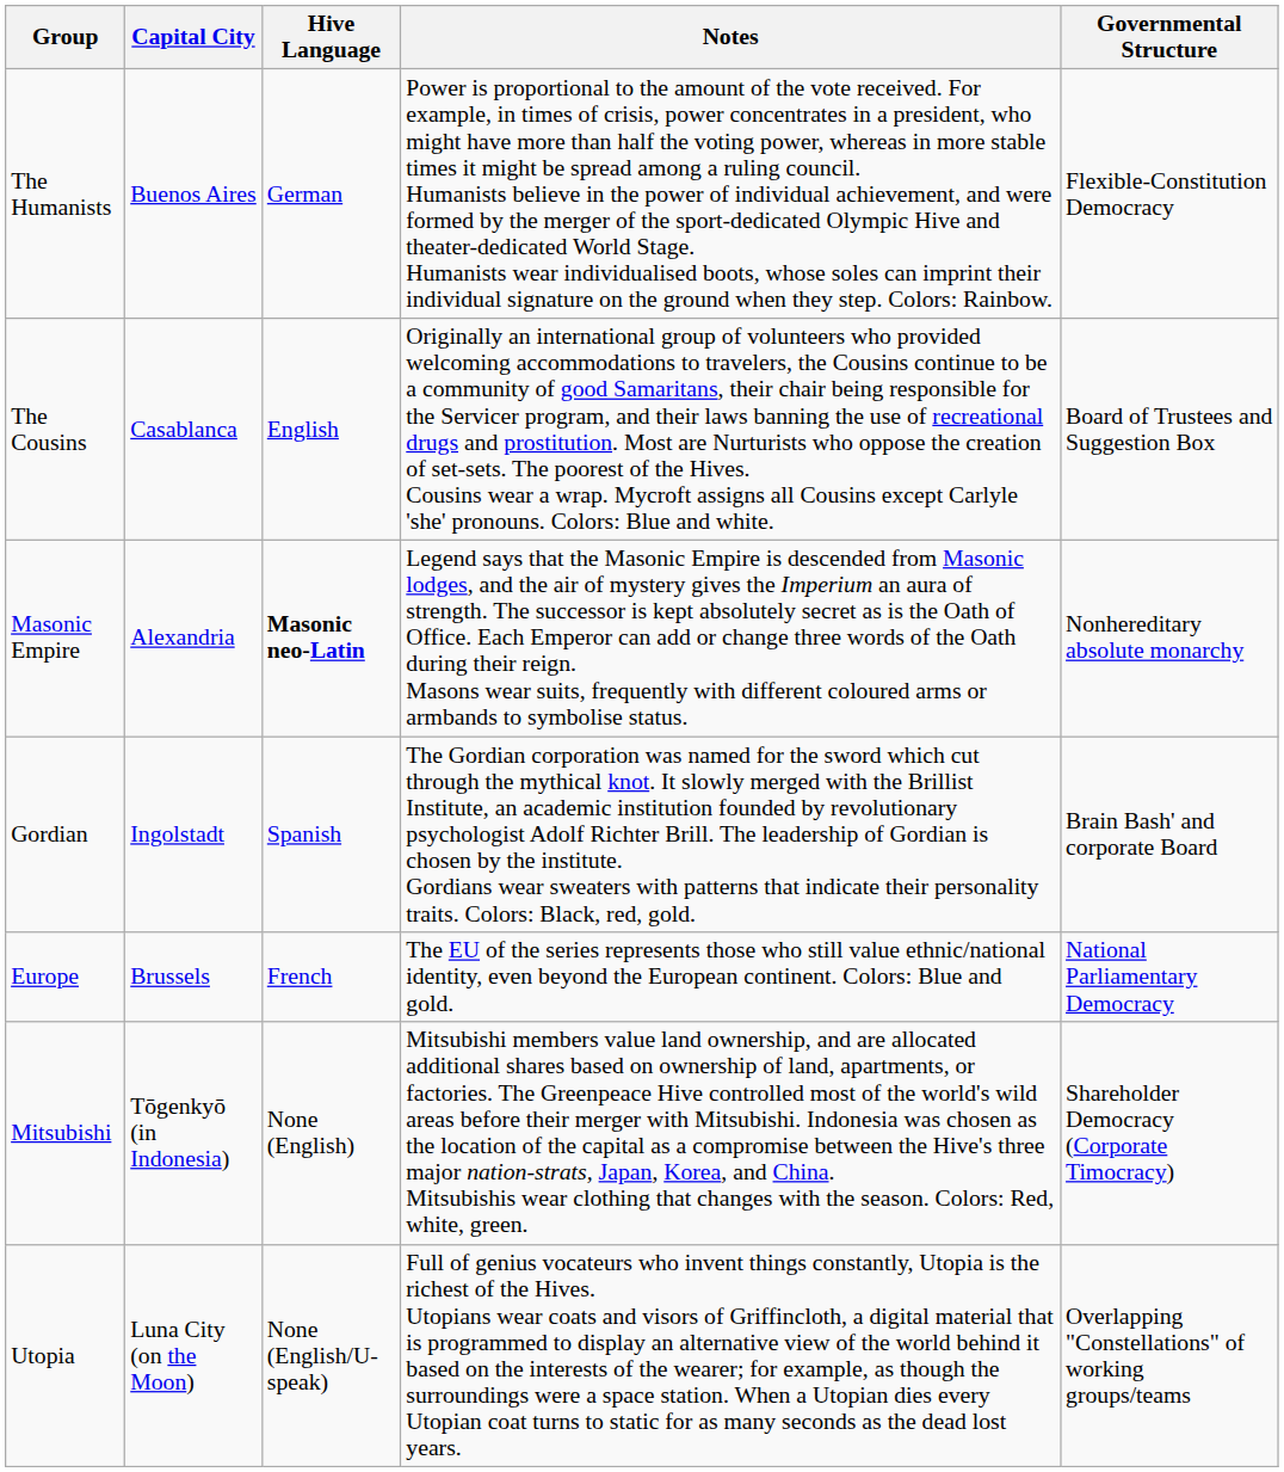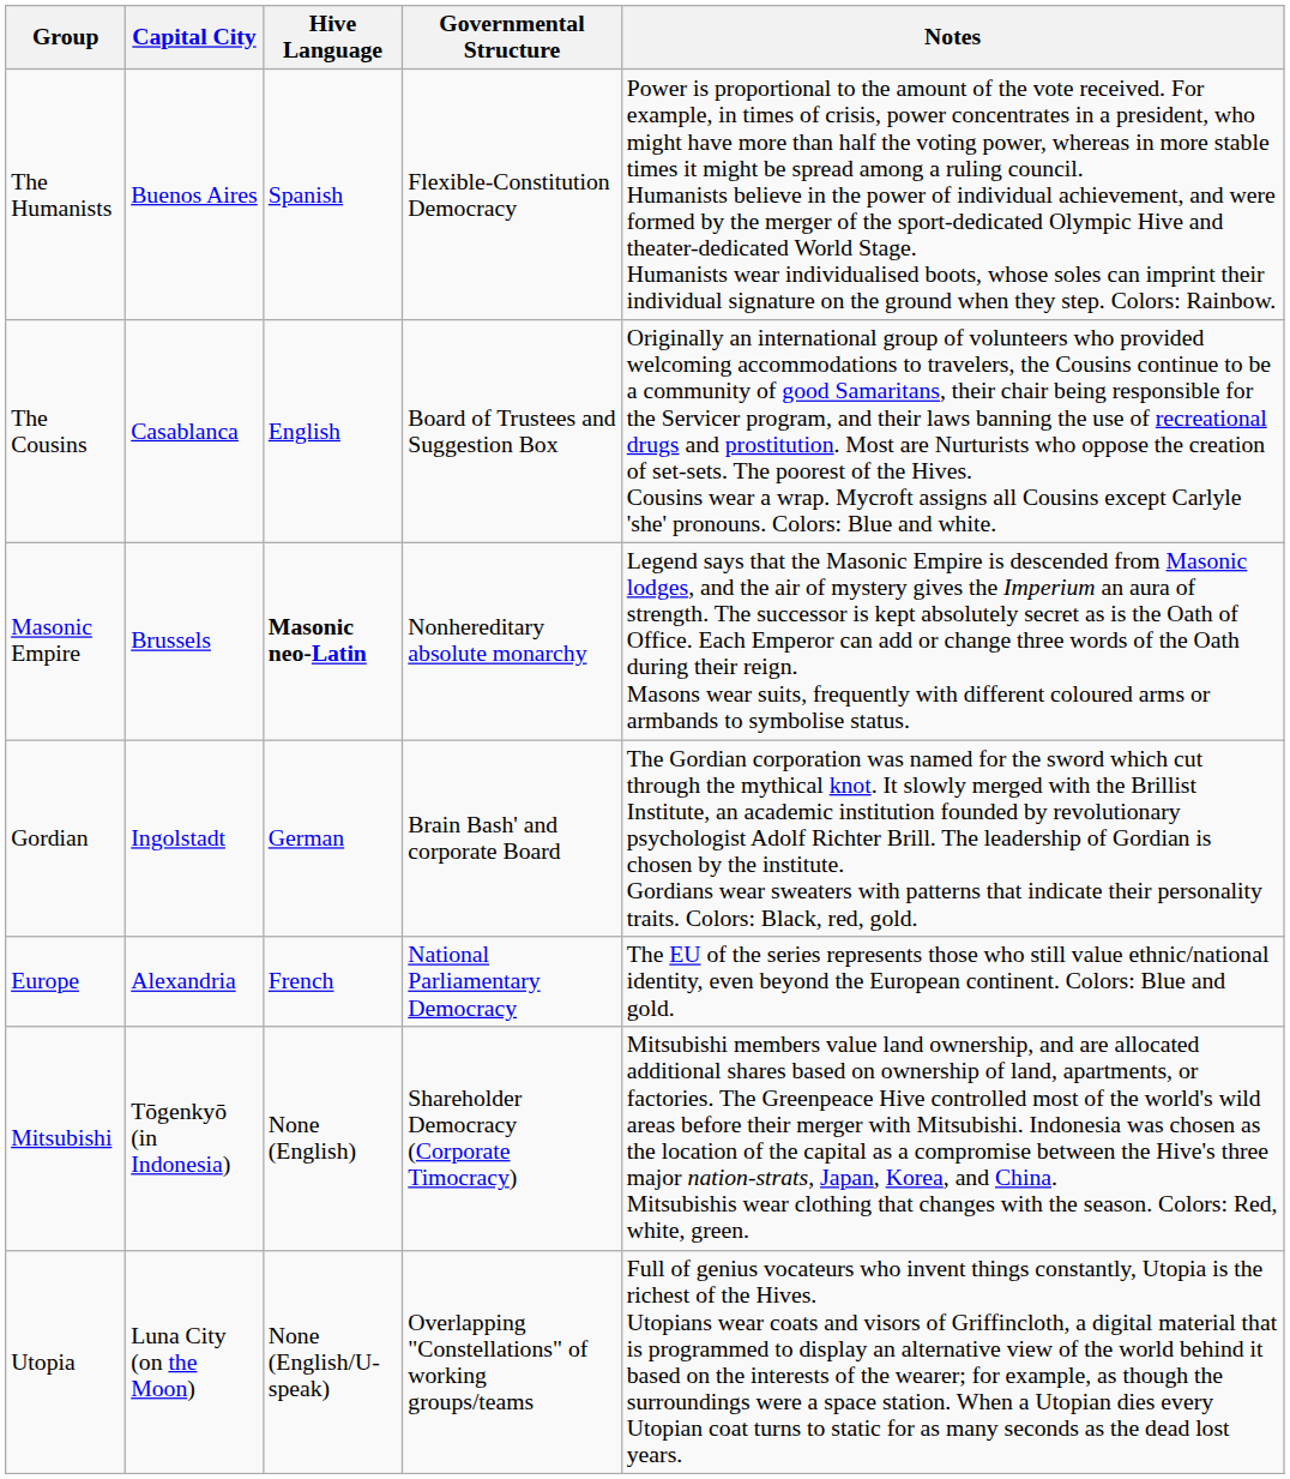 <table class="wikitable">
 <tr>
 <th>Group</th>
 <th><a href='#'>Capital City</a></th>
 <th>Hive Language</th>
+<th>Governmental Structure</th>
 <th>Notes</th>
-<th>Governmental Structure</th>
 </tr>
 <tr>
 <td>The Humanists</td>
 <td><a href='#'>Buenos Aires</a></td>
-<td><a href='#'>German</a></td>
+<td><a href='#'>Spanish</a></td>
+<td>Flexible-Constitution Democracy</td>
 <td>Power is proportional to the amount of the vote received.  For example, in times of crisis, power concentrates in a president, who might have more than half the voting power, whereas in more stable times it might be spread among a ruling council.<br>Humanists believe in the power of individual achievement, and were formed by the merger of the sport-dedicated Olympic Hive and theater-dedicated World Stage.<br>Humanists wear individualised boots, whose soles can imprint their individual signature on the ground when they step. Colors: Rainbow.</td>
-<td>Flexible-Constitution Democracy</td>
 </tr>
 <tr>
 <td>The Cousins</td>
 <td><a href='#'>Casablanca</a></td>
 <td><a href='#'>English</a></td>
+<td>Board of Trustees and Suggestion Box</td>
 <td>Originally an international group of volunteers who provided welcoming accommodations to travelers, the Cousins continue to be a community of <a href='#'>good Samaritans</a>, their chair being responsible for the Servicer program, and their laws banning the use of <a href='#'>recreational drugs</a> and <a href='#'>prostitution</a>. Most are Nurturists who oppose the creation of set-sets. The poorest of the Hives.<br>Cousins wear a wrap. Mycroft assigns all Cousins except Carlyle 'she' pronouns. Colors: Blue and white.</td>
-<td>Board of Trustees and Suggestion Box</td>
 </tr>
 <tr>
 <td><a href='#'>Masonic</a> Empire</td>
-<td><a href='#'>Alexandria</a></td>
+<td><a href='#'>Brussels</a></td>
 <td><strong>Masonic neo-<a href='#'>Latin</a></strong></td>
+<td>Nonhereditary <a href='#'>absolute monarchy</a></td>
 <td>Legend says that the Masonic Empire is descended from <a href='#'>Masonic lodges</a>, and the air of mystery gives the <em>Imperium</em> an aura of strength. The successor is kept absolutely secret as is the Oath of Office. Each Emperor can add or change three words of the Oath during their reign.<br>Masons wear suits, frequently with different coloured arms or armbands to symbolise status.</td>
-<td>Nonhereditary <a href='#'>absolute monarchy</a></td>
 </tr>
 <tr>
 <td>Gordian</td>
 <td><a href='#'>Ingolstadt</a></td>
-<td><a href='#'>Spanish</a></td>
+<td><a href='#'>German</a></td>
+<td>Brain Bash' and corporate Board</td>
 <td>The Gordian corporation was named for the sword which cut through the mythical <a href='#'>knot</a>. It slowly merged with the Brillist Institute, an academic institution founded by revolutionary psychologist Adolf Richter Brill. The leadership of Gordian is chosen by the institute.<br>Gordians wear sweaters with patterns that indicate their personality traits. Colors: Black, red, gold.</td>
-<td>Brain Bash' and corporate Board</td>
 </tr>
 <tr>
 <td><a href='#'>Europe</a></td>
-<td><a href='#'>Brussels</a></td>
+<td><a href='#'>Alexandria</a></td>
 <td><a href='#'>French</a></td>
+<td><a href='#'>National Parliamentary Democracy</a></td>
 <td>The <a href='#'>EU</a> of the series represents those who still value ethnic/national identity, even beyond the European continent. Colors: Blue and gold.</td>
-<td><a href='#'>National Parliamentary Democracy</a></td>
 </tr>
 <tr>
 <td><a href='#'>Mitsubishi</a></td>
 <td>Tōgenkyō (in <a href='#'>Indonesia</a>)</td>
 <td>None (English)</td>
+<td>Shareholder Democracy (<a href='#'>Corporate</a> <a href='#'>Timocracy</a>)</td>
 <td>Mitsubishi members value land ownership, and are allocated additional shares based on ownership of land, apartments, or factories. The Greenpeace Hive controlled most of the world's wild areas before their merger with Mitsubishi. Indonesia was chosen as the location of the capital as a compromise between the Hive's three major <em>nation-strats,</em> <a href='#'>Japan</a>, <a href='#'>Korea</a>, and <a href='#'>China</a>.<br>Mitsubishis wear clothing that changes with the season. Colors: Red, white, green.</td>
-<td>Shareholder Democracy (<a href='#'>Corporate</a> <a href='#'>Timocracy</a>)</td>
 </tr>
 <tr>
 <td>Utopia</td>
 <td>Luna City (on <a href='#'>the Moon</a>)</td>
 <td>None (English/U-speak)</td>
+<td>Overlapping "Constellations" of working groups/teams</td>
 <td>Full of genius vocateurs who invent things constantly, Utopia is the richest of the Hives.<br>Utopians wear coats and visors of Griffincloth, a digital material that is programmed to display an alternative view of the world behind it based on the interests of the wearer; for example, as though the surroundings were a space station. When a Utopian dies every Utopian coat turns to static for as many seconds as the dead lost years.</td>
-<td>Overlapping "Constellations" of working groups/teams</td>
 </tr>
 </table>
